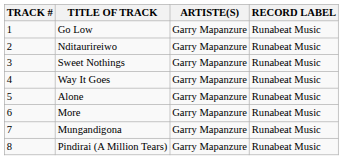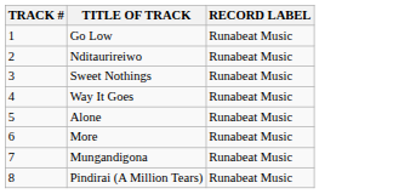 <table class="wikitable sortable mw-collapsible">
 <tr>
 <th>TRACK #</th>
 <th>TITLE OF TRACK</th>
-<th>ARTISTE(S)</th>
 <th>RECORD LABEL</th>
 </tr>
 <tr>
 <td>1</td>
 <td>Go Low</td>
-<td>Garry Mapanzure</td>
 <td>Runabeat Music</td>
 </tr>
 <tr>
 <td>2</td>
 <td>Nditaurireiwo</td>
-<td>Garry Mapanzure</td>
 <td>Runabeat Music</td>
 </tr>
 <tr>
 <td>3</td>
 <td>Sweet Nothings</td>
-<td>Garry Mapanzure</td>
 <td>Runabeat Music</td>
 </tr>
 <tr>
 <td>4</td>
 <td>Way It Goes</td>
-<td>Garry Mapanzure</td>
 <td>Runabeat Music</td>
 </tr>
 <tr>
 <td>5</td>
 <td>Alone</td>
-<td>Garry Mapanzure</td>
 <td>Runabeat Music</td>
 </tr>
 <tr>
 <td>6</td>
 <td>More</td>
-<td>Garry Mapanzure</td>
 <td>Runabeat Music</td>
 </tr>
 <tr>
 <td>7</td>
 <td>Mungandigona</td>
-<td>Garry Mapanzure</td>
 <td>Runabeat Music</td>
 </tr>
 <tr>
 <td>8</td>
 <td>Pindirai (A Million Tears)</td>
-<td>Garry Mapanzure</td>
 <td>Runabeat Music</td>
 </tr>
 </table>
